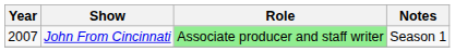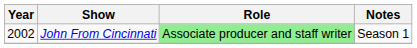 <table class="wikitable" style="font-size: 95%;">
 <tr>
 <th>Year</th>
 <th>Show</th>
 <th>Role</th>
 <th>Notes</th>
 </tr>
 <tr>
-<td>2007</td>
+<td>2002</td>
 <td><em><a href='#'>John From Cincinnati</a></em></td>
 <td style="background: lightgreen;">Associate producer and staff writer</td>
 <td>Season 1</td>
 </tr>
 <tr>
 </tr>
 </table>
